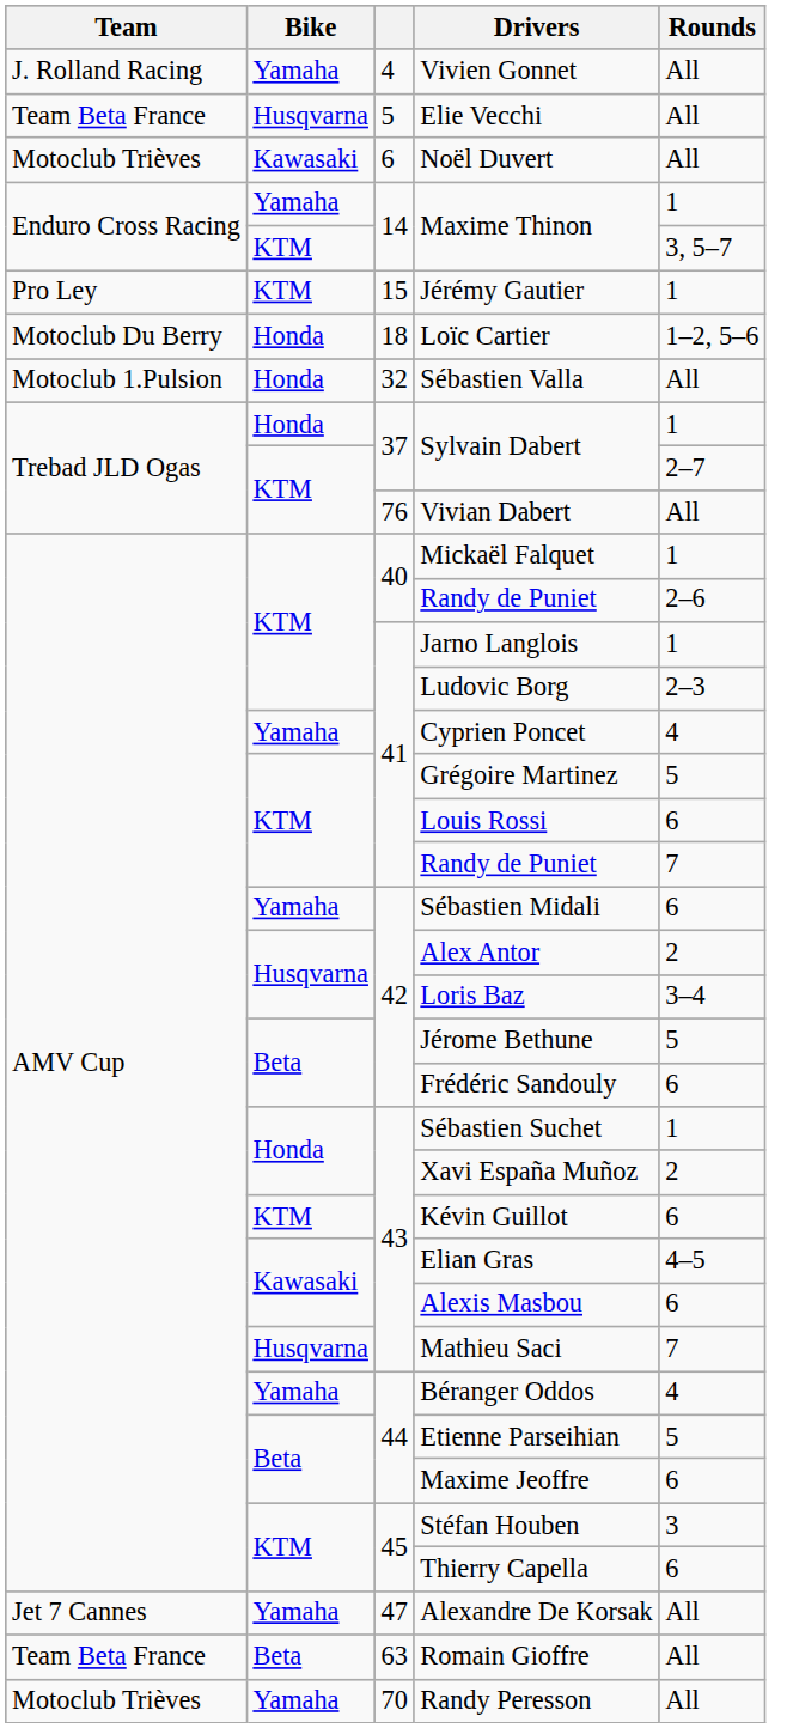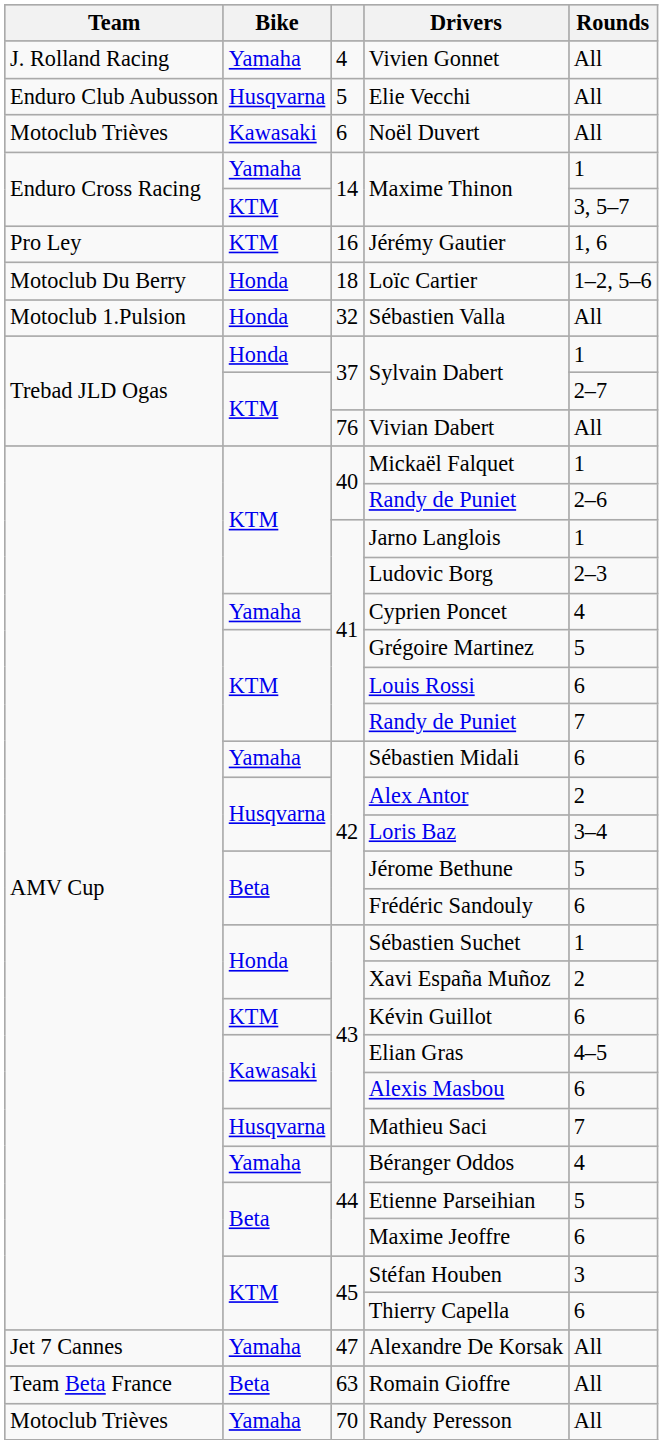 <table class="wikitable" style="font-size: 85%">
 <tr>
 <th>Team</th>
 <th>Bike</th>
 <th></th>
 <th>Drivers</th>
 <th>Rounds</th>
 </tr>
 <tr>
 <td> J. Rolland Racing</td>
 <td><a href='#'>Yamaha</a></td>
 <td>4</td>
 <td> Vivien Gonnet</td>
 <td>All</td>
 </tr>
 <tr>
-<td> Team <a href='#'>Beta</a> France</td>
+<td> Enduro Club Aubusson</td>
 <td><a href='#'>Husqvarna</a></td>
 <td>5</td>
 <td> Elie Vecchi</td>
 <td>All</td>
 </tr>
 <tr>
 <td> Motoclub Trièves</td>
 <td><a href='#'>Kawasaki</a></td>
 <td>6</td>
 <td> Noël Duvert</td>
 <td>All</td>
 </tr>
 <tr>
 <td rowspan=2> Enduro Cross Racing</td>
 <td><a href='#'>Yamaha</a></td>
 <td rowspan=2>14</td>
 <td rowspan=2> Maxime Thinon</td>
 <td>1</td>
 </tr>
 <tr>
 <td><a href='#'>KTM</a></td>
 <td>3, 5–7</td>
 </tr>
 <tr>
 <td> Pro Ley</td>
 <td><a href='#'>KTM</a></td>
-<td>15</td>
+<td>16</td>
 <td> Jérémy Gautier</td>
-<td>1</td>
+<td>1, 6</td>
 </tr>
 <tr>
 <td> Motoclub Du Berry</td>
 <td><a href='#'>Honda</a></td>
 <td>18</td>
 <td> Loïc Cartier</td>
 <td>1–2, 5–6</td>
 </tr>
 <tr>
 <td> Motoclub 1.Pulsion</td>
 <td><a href='#'>Honda</a></td>
 <td>32</td>
 <td> Sébastien Valla</td>
 <td>All</td>
 </tr>
 <tr>
 <td rowspan=3> Trebad JLD Ogas</td>
 <td><a href='#'>Honda</a></td>
 <td rowspan=2>37</td>
 <td rowspan=2> Sylvain Dabert</td>
 <td>1</td>
 </tr>
 <tr>
 <td rowspan=2><a href='#'>KTM</a></td>
 <td>2–7</td>
 </tr>
 <tr>
 <td>76</td>
 <td> Vivian Dabert</td>
 <td>All</td>
 </tr>
 <tr>
 <td rowspan=24> AMV Cup</td>
 <td rowspan=4><a href='#'>KTM</a></td>
 <td rowspan=2>40</td>
 <td> Mickaël Falquet</td>
 <td>1</td>
 </tr>
 <tr>
 <td> <a href='#'>Randy de Puniet</a></td>
 <td>2–6</td>
 </tr>
 <tr>
 <td rowspan=6>41</td>
 <td> Jarno Langlois</td>
 <td>1</td>
 </tr>
 <tr>
 <td> Ludovic Borg</td>
 <td>2–3</td>
 </tr>
 <tr>
 <td><a href='#'>Yamaha</a></td>
 <td> Cyprien Poncet</td>
 <td>4</td>
 </tr>
 <tr>
 <td rowspan=3><a href='#'>KTM</a></td>
 <td> Grégoire Martinez</td>
 <td>5</td>
 </tr>
 <tr>
 <td> <a href='#'>Louis Rossi</a></td>
 <td>6</td>
 </tr>
 <tr>
 <td> <a href='#'>Randy de Puniet</a></td>
 <td>7</td>
 </tr>
 <tr>
 <td><a href='#'>Yamaha</a></td>
 <td rowspan=5>42</td>
 <td> Sébastien Midali</td>
 <td>6</td>
 </tr>
 <tr>
 <td rowspan=2><a href='#'>Husqvarna</a></td>
 <td> <a href='#'>Alex Antor</a></td>
 <td>2</td>
 </tr>
 <tr>
 <td> <a href='#'>Loris Baz</a></td>
 <td>3–4</td>
 </tr>
 <tr>
 <td rowspan=2><a href='#'>Beta</a></td>
 <td> Jérome Bethune</td>
 <td>5</td>
 </tr>
 <tr>
 <td> Frédéric Sandouly</td>
 <td>6</td>
 </tr>
 <tr>
 <td rowspan=2><a href='#'>Honda</a></td>
 <td rowspan=6>43</td>
 <td> Sébastien Suchet</td>
 <td>1</td>
 </tr>
 <tr>
 <td> Xavi España Muñoz</td>
 <td>2</td>
 </tr>
 <tr>
 <td><a href='#'>KTM</a></td>
 <td> Kévin Guillot</td>
 <td>6</td>
 </tr>
 <tr>
 <td rowspan=2><a href='#'>Kawasaki</a></td>
 <td> Elian Gras</td>
 <td>4–5</td>
 </tr>
 <tr>
 <td> <a href='#'>Alexis Masbou</a></td>
 <td>6</td>
 </tr>
 <tr>
 <td><a href='#'>Husqvarna</a></td>
 <td> Mathieu Saci</td>
 <td>7</td>
 </tr>
 <tr>
 <td><a href='#'>Yamaha</a></td>
 <td rowspan=3>44</td>
 <td> Béranger Oddos</td>
 <td>4</td>
 </tr>
 <tr>
 <td rowspan=2><a href='#'>Beta</a></td>
 <td> Etienne Parseihian</td>
 <td>5</td>
 </tr>
 <tr>
 <td> Maxime Jeoffre</td>
 <td>6</td>
 </tr>
 <tr>
 <td rowspan=2><a href='#'>KTM</a></td>
 <td rowspan=2>45</td>
 <td> Stéfan Houben</td>
 <td>3</td>
 </tr>
 <tr>
 <td> Thierry Capella</td>
 <td>6</td>
 </tr>
 <tr>
 <td> Jet 7 Cannes</td>
 <td><a href='#'>Yamaha</a></td>
 <td>47</td>
 <td> Alexandre De Korsak</td>
 <td>All</td>
 </tr>
 <tr>
 <td> Team <a href='#'>Beta</a> France</td>
 <td><a href='#'>Beta</a></td>
 <td>63</td>
 <td> Romain Gioffre</td>
 <td>All</td>
 </tr>
 <tr>
 <td> Motoclub Trièves</td>
 <td><a href='#'>Yamaha</a></td>
 <td>70</td>
 <td> Randy Peresson</td>
 <td>All</td>
 </tr>
 </table>
